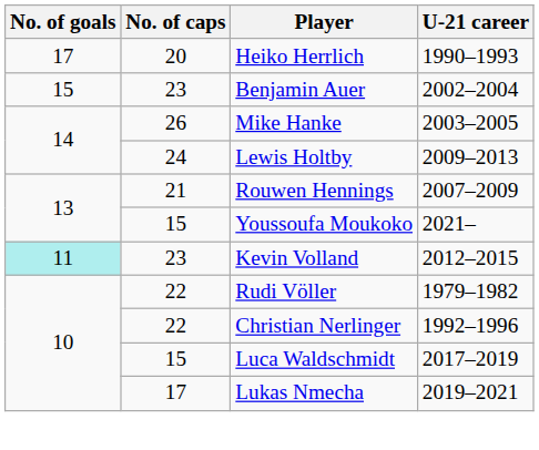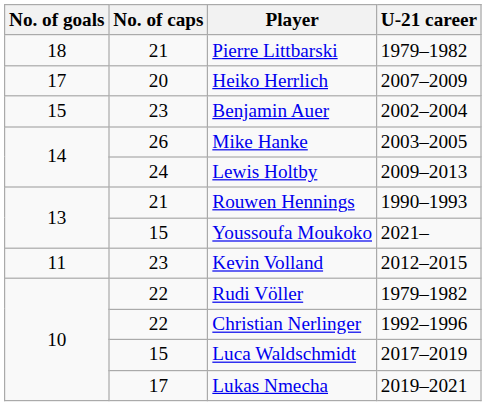 <table class="wikitable">
 <tr>
 <th>No. of goals</th>
 <th>No. of caps</th>
 <th>Player</th>
 <th>U-21 career</th>
 </tr>
 <tr>
+<td align=center>18</td>
+<td align=center>21</td>
+<td><a href='#'>Pierre Littbarski</a></td>
+<td>1979–1982</td>
+</tr>
+<tr>
 <td align=center>17</td>
 <td align=center>20</td>
 <td><a href='#'>Heiko Herrlich</a></td>
-<td>1990–1993</td>
+<td>2007–2009</td>
 </tr>
 <tr>
 <td align=center>15</td>
 <td align=center>23</td>
 <td><a href='#'>Benjamin Auer</a></td>
 <td>2002–2004</td>
 </tr>
 <tr>
 <td rowspan=2 align=center>14</td>
 <td align=center>26</td>
 <td><a href='#'>Mike Hanke</a></td>
 <td>2003–2005</td>
 </tr>
 <tr>
 <td align=center>24</td>
 <td><a href='#'>Lewis Holtby</a></td>
 <td>2009–2013</td>
 </tr>
 <tr>
 <td rowspan=2 align=center>13</td>
 <td align=center>21</td>
 <td><a href='#'>Rouwen Hennings</a></td>
-<td>2007–2009</td>
+<td>1990–1993</td>
 </tr>
 <tr>
 <td align=center>15</td>
 <td><a href='#'>Youssoufa Moukoko</a></td>
 <td>2021–</td>
 </tr>
 <tr>
-<td align=center style="background: paleturquoise;">11</td>
+<td align=center>11</td>
 <td align=center>23</td>
 <td><a href='#'>Kevin Volland</a></td>
 <td>2012–2015</td>
 </tr>
 <tr>
 <td rowspan=4 align=center>10</td>
 <td align=center>22</td>
 <td><a href='#'>Rudi Völler</a></td>
 <td>1979–1982</td>
 </tr>
 <tr>
 <td align=center>22</td>
 <td><a href='#'>Christian Nerlinger</a></td>
 <td>1992–1996</td>
 </tr>
 <tr>
 <td align=center>15</td>
 <td><a href='#'>Luca Waldschmidt</a></td>
 <td>2017–2019</td>
 </tr>
 <tr>
 <td align=center>17</td>
 <td><a href='#'>Lukas Nmecha</a></td>
 <td>2019–2021</td>
 </tr>
 </table>
